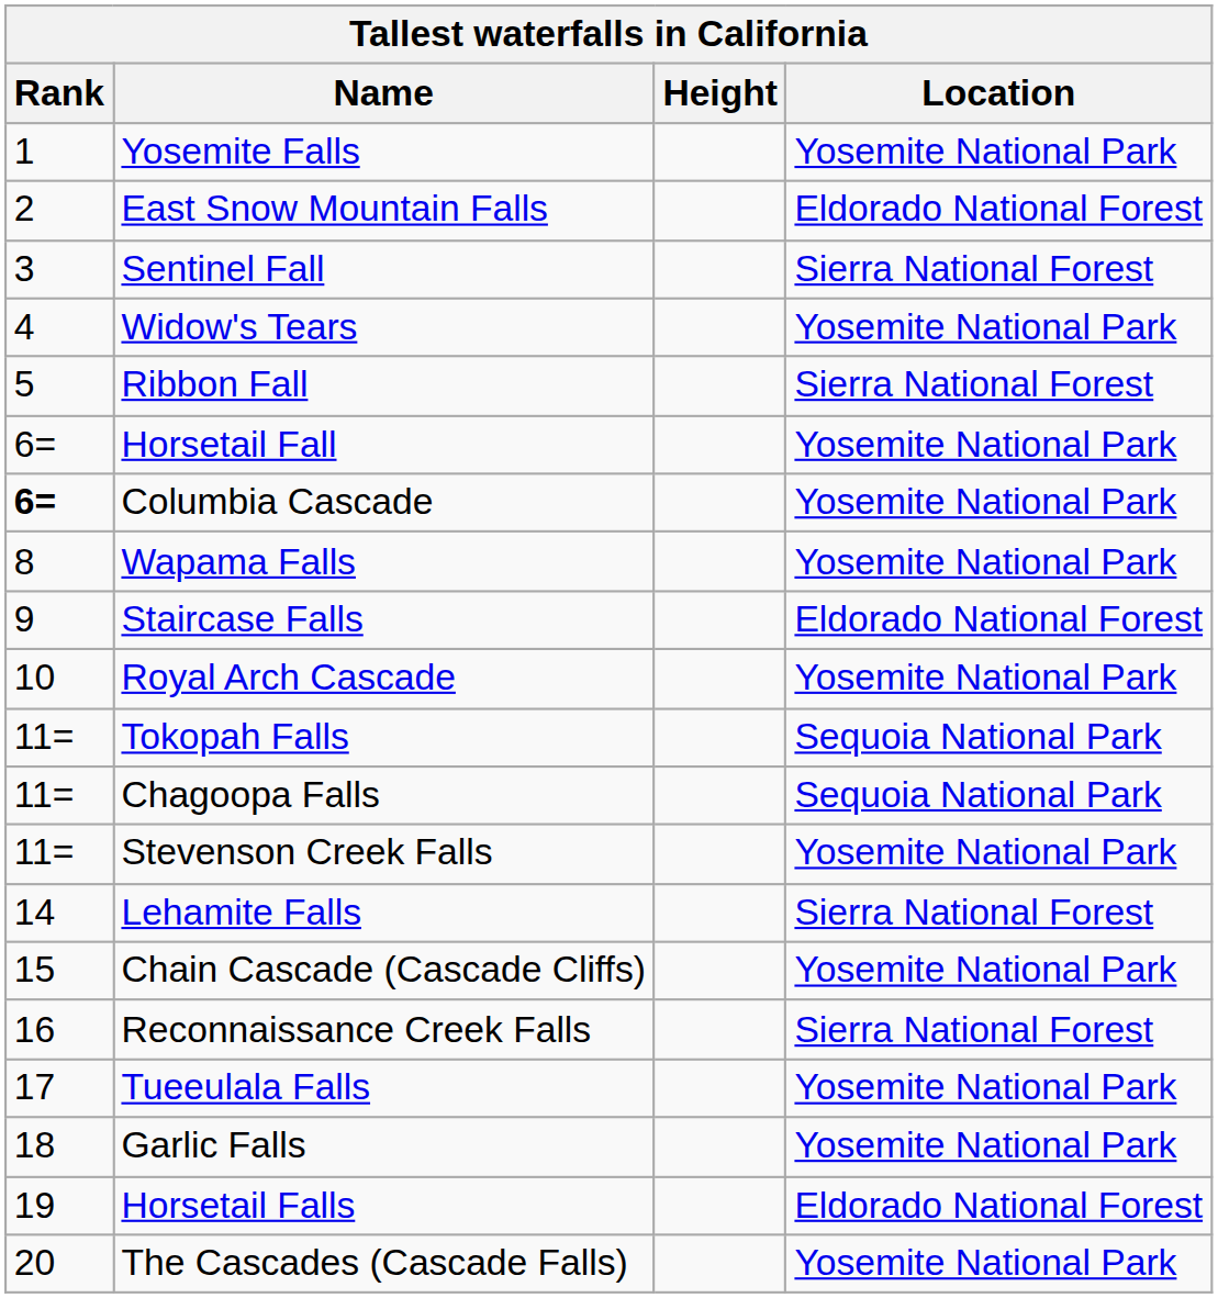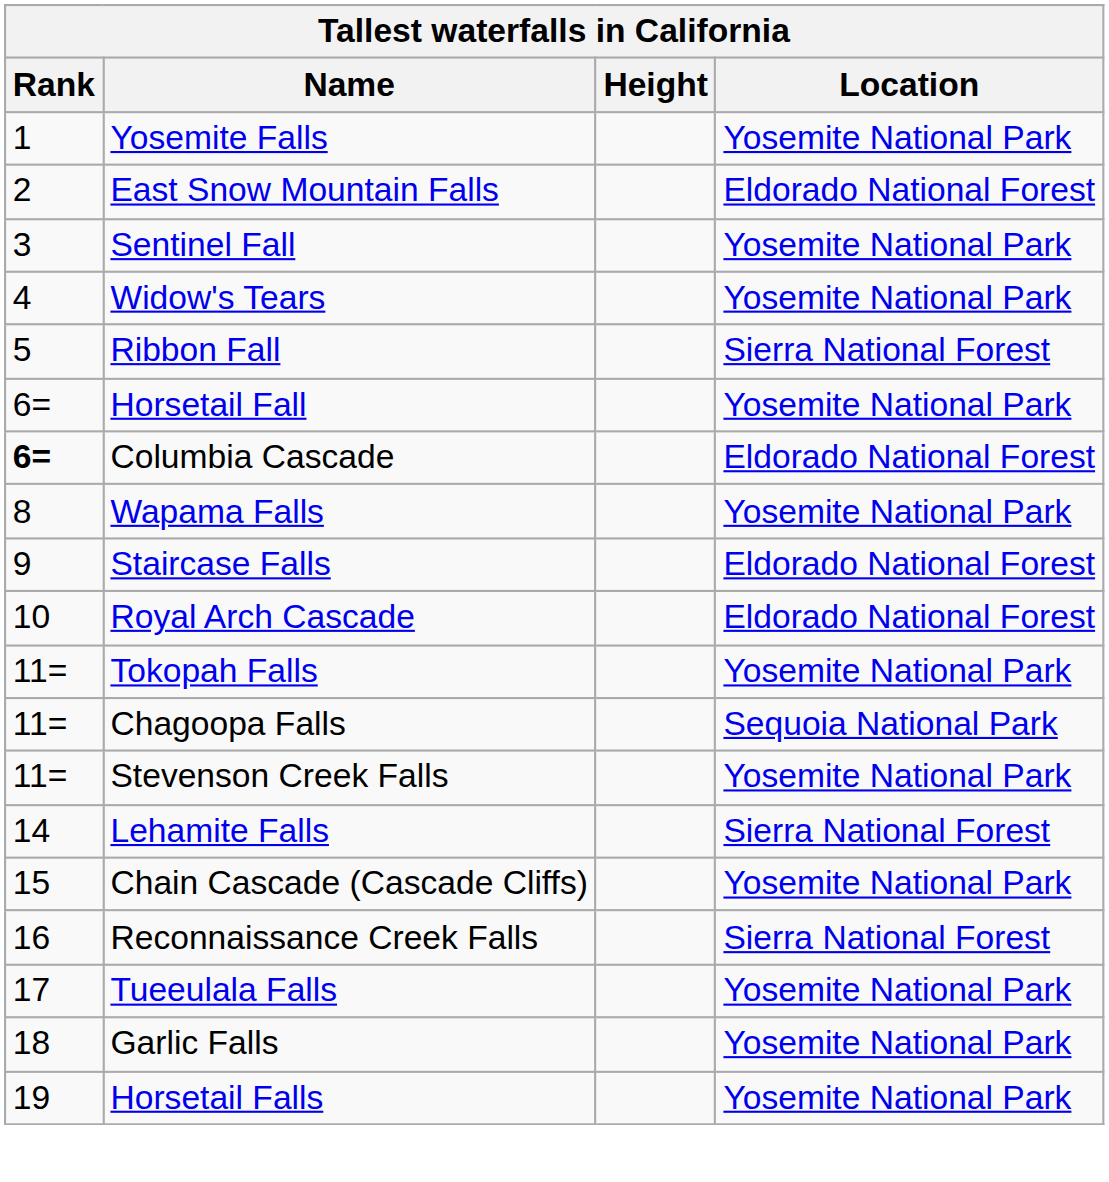 <table class="wikitable" border="1">
 <tr>
 <th colspan="4">Tallest waterfalls in California</th>
 </tr>
 <tr>
 <th>Rank</th>
 <th>Name</th>
 <th>Height</th>
 <th>Location</th>
 </tr>
 <tr>
 <td>1</td>
 <td><a href='#'>Yosemite Falls</a></td>
 <td></td>
 <td><a href='#'>Yosemite National Park</a></td>
 </tr>
 <tr>
 <td>2</td>
 <td><a href='#'>East Snow Mountain Falls</a></td>
 <td></td>
 <td><a href='#'>Eldorado National Forest</a></td>
 </tr>
 <tr>
 <td>3</td>
 <td><a href='#'>Sentinel Fall</a></td>
 <td></td>
-<td><a href='#'>Sierra National Forest</a></td>
+<td><a href='#'>Yosemite National Park</a></td>
 </tr>
 <tr>
 <td>4</td>
 <td><a href='#'>Widow's Tears</a></td>
 <td></td>
 <td><a href='#'>Yosemite National Park</a></td>
 </tr>
 <tr>
 <td>5</td>
 <td><a href='#'>Ribbon Fall</a></td>
 <td></td>
 <td><a href='#'>Sierra National Forest</a></td>
 </tr>
 <tr>
 <td>6=</td>
 <td><a href='#'>Horsetail Fall</a></td>
 <td></td>
 <td><a href='#'>Yosemite National Park</a></td>
 </tr>
 <tr>
 <td><strong>6=</strong></td>
 <td>Columbia Cascade</td>
 <td></td>
-<td><a href='#'>Yosemite National Park</a></td>
+<td><a href='#'>Eldorado National Forest</a></td>
 </tr>
 <tr>
 <td>8</td>
 <td><a href='#'>Wapama Falls</a></td>
 <td></td>
 <td><a href='#'>Yosemite National Park</a></td>
 </tr>
 <tr>
 <td>9</td>
 <td><a href='#'>Staircase Falls</a></td>
 <td></td>
 <td><a href='#'>Eldorado National Forest</a></td>
 </tr>
 <tr>
 <td>10</td>
 <td><a href='#'>Royal Arch Cascade</a></td>
 <td></td>
-<td><a href='#'>Yosemite National Park</a></td>
+<td><a href='#'>Eldorado National Forest</a></td>
 </tr>
 <tr>
 <td>11=</td>
 <td><a href='#'>Tokopah Falls</a></td>
 <td></td>
-<td><a href='#'>Sequoia National Park</a></td>
+<td><a href='#'>Yosemite National Park</a></td>
 </tr>
 <tr>
 <td>11=</td>
 <td>Chagoopa Falls</td>
 <td></td>
 <td><a href='#'>Sequoia National Park</a></td>
 </tr>
 <tr>
 <td>11=</td>
 <td>Stevenson Creek Falls</td>
 <td></td>
 <td><a href='#'>Yosemite National Park</a></td>
 </tr>
 <tr>
 <td>14</td>
 <td><a href='#'>Lehamite Falls</a></td>
 <td></td>
 <td><a href='#'>Sierra National Forest</a></td>
 </tr>
 <tr>
 <td>15</td>
 <td>Chain Cascade (Cascade Cliffs)</td>
 <td></td>
 <td><a href='#'>Yosemite National Park</a></td>
 </tr>
 <tr>
 <td>16</td>
 <td>Reconnaissance Creek Falls</td>
 <td></td>
 <td><a href='#'>Sierra National Forest</a></td>
 </tr>
 <tr>
 <td>17</td>
 <td><a href='#'>Tueeulala Falls</a></td>
 <td></td>
 <td><a href='#'>Yosemite National Park</a></td>
 </tr>
 <tr>
 <td>18</td>
 <td>Garlic Falls</td>
 <td></td>
 <td><a href='#'>Yosemite National Park</a></td>
 </tr>
 <tr>
 <td>19</td>
 <td><a href='#'>Horsetail Falls</a></td>
 <td></td>
-<td><a href='#'>Eldorado National Forest</a></td>
-</tr>
-<tr>
-<td>20</td>
-<td>The Cascades (Cascade Falls)</td>
-<td></td>
 <td><a href='#'>Yosemite National Park</a></td>
 </tr>
 </table>
